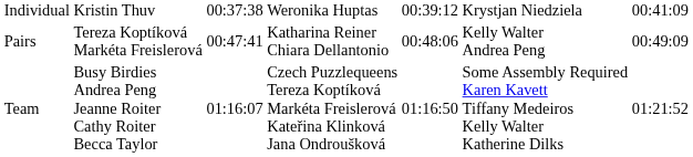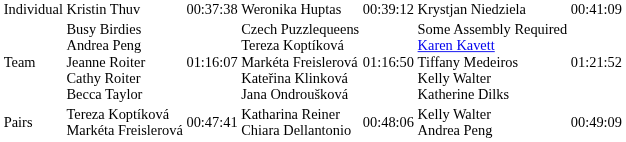 <table>
 <tr>
 <td>Individual </td>
 <td> Kristin Thuv</td>
 <td>00:37:38</td>
 <td> Weronika Huptas</td>
 <td>00:39:12</td>
 <td> Krystjan Niedziela</td>
 <td>00:41:09</td>
 </tr>
 <tr>
+<td>Team </td>
+<td> Busy Birdies <br> Andrea Peng <br> Jeanne Roiter <br> Cathy Roiter <br> Becca Taylor</td>
+<td>01:16:07</td>
+<td> Czech Puzzlequeens <br> Tereza Koptíková <br> Markéta Freislerová <br> Kateřina Klinková <br> Jana Ondroušková</td>
+<td>01:16:50</td>
+<td> Some Assembly Required <br> <a href='#'>Karen Kavett</a> <br> Tiffany Medeiros <br> Kelly Walter <br> Katherine Dilks</td>
+<td>01:21:52</td>
+</tr>
+<tr>
 <td>Pairs </td>
 <td> Tereza Koptíková <br>  Markéta Freislerová</td>
 <td>00:47:41</td>
 <td> Katharina Reiner <br>  Chiara Dellantonio</td>
 <td>00:48:06</td>
 <td> Kelly Walter <br>  Andrea Peng</td>
 <td>00:49:09</td>
 </tr>
-<tr>
-<td>Team </td>
-<td> Busy Birdies <br> Andrea Peng <br> Jeanne Roiter <br> Cathy Roiter <br> Becca Taylor</td>
-<td>01:16:07</td>
-<td> Czech Puzzlequeens <br> Tereza Koptíková <br> Markéta Freislerová <br> Kateřina Klinková <br> Jana Ondroušková</td>
-<td>01:16:50</td>
-<td> Some Assembly Required <br> <a href='#'>Karen Kavett</a> <br> Tiffany Medeiros <br> Kelly Walter <br> Katherine Dilks</td>
-<td>01:21:52</td>
-</tr>
 </table>
